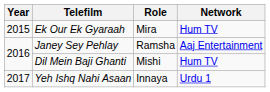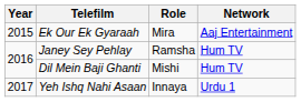 <table class="wikitable">
 <tr>
 <th>Year</th>
 <th>Telefilm</th>
 <th>Role</th>
 <th>Network</th>
 </tr>
 <tr>
 <td>2015</td>
 <td><em>Ek Our Ek Gyaraah</em></td>
 <td>Mira</td>
-<td><a href='#'>Hum TV</a></td>
+<td><a href='#'>Aaj Entertainment</a></td>
 </tr>
 <tr>
 <td rowspan="2">2016</td>
 <td><em>Janey Sey Pehlay</em></td>
 <td>Ramsha</td>
-<td><a href='#'>Aaj Entertainment</a></td>
+<td><a href='#'>Hum TV</a></td>
 </tr>
 <tr>
 <td><em>Dil Mein Baji Ghanti</em></td>
 <td>Mishi</td>
 <td><a href='#'>Hum TV</a></td>
 </tr>
 <tr>
 <td>2017</td>
 <td><em>Yeh Ishq Nahi Asaan</em></td>
 <td>Innaya</td>
 <td><a href='#'>Urdu 1</a></td>
 </tr>
 </table>
